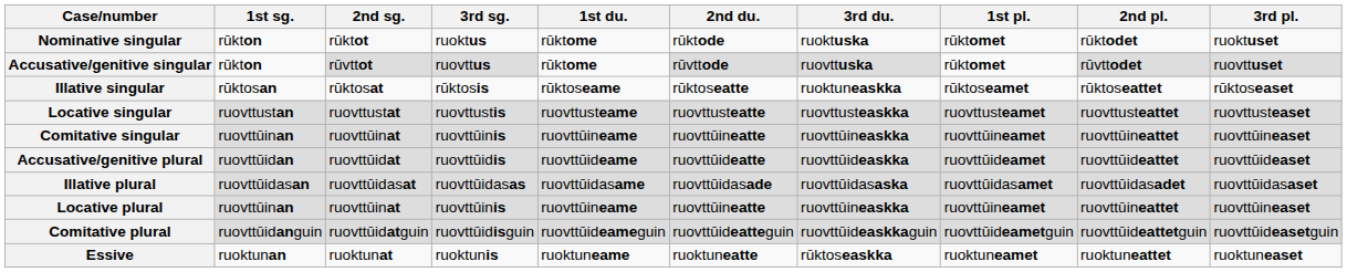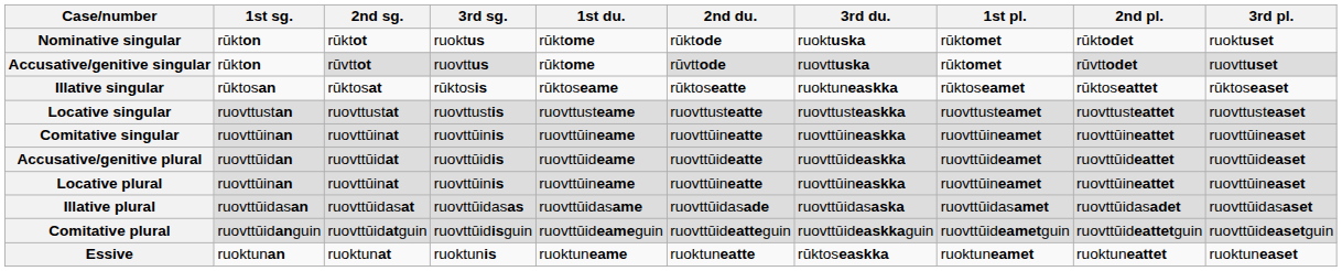 <table class="wikitable">
 <tr>
 <th>Case/number</th>
 <th>1st sg.</th>
 <th>2nd sg.</th>
 <th>3rd sg.</th>
 <th>1st du.</th>
 <th>2nd du.</th>
 <th>3rd du.</th>
 <th>1st pl.</th>
 <th>2nd pl.</th>
 <th>3rd pl.</th>
 </tr>
 <tr>
 <th>Nominative singular</th>
 <td>r<span>ū</span>kt<strong>on</strong></td>
 <td>r<span>ū</span>kt<strong>ot</strong></td>
 <td>ruokt<strong>us</strong></td>
 <td>r<span>ū</span>kt<strong>ome</strong></td>
 <td>r<span>ū</span>kt<strong>ode</strong></td>
 <td>ruokt<strong>uska</strong></td>
 <td>r<span>ū</span>kt<strong>omet</strong></td>
 <td>r<span>ū</span>kt<strong>odet</strong></td>
 <td>ruokt<strong>uset</strong></td>
 </tr>
 <tr>
 <th>Accusative/genitive singular</th>
 <td>r<span>ū</span>kt<strong>on</strong></td>
 <td style="background: #ddd">r<span>ū</span>vtt<strong>ot</strong></td>
 <td style="background: #ddd">ruovtt<strong>us</strong></td>
 <td>r<span>ū</span>kt<strong>ome</strong></td>
 <td style="background: #ddd">r<span>ū</span>vtt<strong>ode</strong></td>
 <td style="background: #ddd">ruovtt<strong>uska</strong></td>
 <td>r<span>ū</span>kt<strong>omet</strong></td>
 <td style="background: #ddd">r<span>ū</span>vtt<strong>odet</strong></td>
 <td style="background: #ddd">ruovtt<strong>uset</strong></td>
 </tr>
 <tr>
 <th>Illative singular</th>
 <td>r<span>ū</span>ktos<strong>an</strong></td>
 <td>r<span>ū</span>ktos<strong>at</strong></td>
 <td>r<span>ū</span>ktos<strong>is</strong></td>
 <td>r<span>ū</span>ktos<strong>eame</strong></td>
 <td>r<span>ū</span>ktos<strong>eatte</strong></td>
 <td>ruoktun<strong>easkka</strong></td>
 <td>r<span>ū</span>ktos<strong>eamet</strong></td>
 <td>r<span>ū</span>ktos<strong>eattet</strong></td>
 <td>r<span>ū</span>ktos<strong>easet</strong></td>
 </tr>
 <tr>
 <th>Locative singular</th>
 <td style="background: #ddd">ruovttust<strong>an</strong></td>
 <td style="background: #ddd">ruovttust<strong>at</strong></td>
 <td style="background: #ddd">ruovttust<strong>is</strong></td>
 <td style="background: #ddd">ruovttust<strong>eame</strong></td>
 <td style="background: #ddd">ruovttust<strong>eatte</strong></td>
 <td style="background: #ddd">ruovttust<strong>easkka</strong></td>
 <td style="background: #ddd">ruovttust<strong>eamet</strong></td>
 <td style="background: #ddd">ruovttust<strong>eattet</strong></td>
 <td style="background: #ddd">ruovttust<strong>easet</strong></td>
 </tr>
 <tr>
 <th>Comitative singular</th>
 <td style="background: #ddd">ruovttūin<strong>an</strong></td>
 <td style="background: #ddd">ruovttūin<strong>at</strong></td>
 <td style="background: #ddd">ruovttūin<strong>is</strong></td>
 <td style="background: #ddd">ruovttūin<strong>eame</strong></td>
 <td style="background: #ddd">ruovttūin<strong>eatte</strong></td>
 <td style="background: #ddd">ruovttūin<strong>easkka</strong></td>
 <td style="background: #ddd">ruovttūin<strong>eamet</strong></td>
 <td style="background: #ddd">ruovttūin<strong>eattet</strong></td>
 <td style="background: #ddd">ruovttūin<strong>easet</strong></td>
 </tr>
 <tr>
 <th>Accusative/genitive plural</th>
 <td style="background: #ddd">ruovttūid<strong>an</strong></td>
 <td style="background: #ddd">ruovttūid<strong>at</strong></td>
 <td style="background: #ddd">ruovttūid<strong>is</strong></td>
 <td style="background: #ddd">ruovttūid<strong>eame</strong></td>
 <td style="background: #ddd">ruovttūid<strong>eatte</strong></td>
 <td style="background: #ddd">ruovttūid<strong>easkka</strong></td>
 <td style="background: #ddd">ruovttūid<strong>eamet</strong></td>
 <td style="background: #ddd">ruovttūid<strong>eattet</strong></td>
 <td style="background: #ddd">ruovttūid<strong>easet</strong></td>
 </tr>
 <tr>
+<th>Locative plural</th>
+<td style="background: #ddd">ruovttūin<strong>an</strong></td>
+<td style="background: #ddd">ruovttūin<strong>at</strong></td>
+<td style="background: #ddd">ruovttūin<strong>is</strong></td>
+<td style="background: #ddd">ruovttūin<strong>eame</strong></td>
+<td style="background: #ddd">ruovttūin<strong>eatte</strong></td>
+<td style="background: #ddd">ruovttūin<strong>easkka</strong></td>
+<td style="background: #ddd">ruovttūin<strong>eamet</strong></td>
+<td style="background: #ddd">ruovttūin<strong>eattet</strong></td>
+<td style="background: #ddd">ruovttūin<strong>easet</strong></td>
+</tr>
+<tr>
 <th>Illative plural</th>
 <td style="background: #ddd">ruovttūidas<strong>an</strong></td>
 <td style="background: #ddd">ruovttūidas<strong>at</strong></td>
 <td style="background: #ddd">ruovttūidas<strong>as</strong></td>
 <td style="background: #ddd">ruovttūidas<strong>ame</strong></td>
 <td style="background: #ddd">ruovttūidas<strong>ade</strong></td>
 <td style="background: #ddd">ruovttūidas<strong>aska</strong></td>
 <td style="background: #ddd">ruovttūidas<strong>amet</strong></td>
 <td style="background: #ddd">ruovttūidas<strong>adet</strong></td>
 <td style="background: #ddd">ruovttūidas<strong>aset</strong></td>
-</tr>
-<tr>
-<th>Locative plural</th>
-<td style="background: #ddd">ruovttūin<strong>an</strong></td>
-<td style="background: #ddd">ruovttūin<strong>at</strong></td>
-<td style="background: #ddd">ruovttūin<strong>is</strong></td>
-<td style="background: #ddd">ruovttūin<strong>eame</strong></td>
-<td style="background: #ddd">ruovttūin<strong>eatte</strong></td>
-<td style="background: #ddd">ruovttūin<strong>easkka</strong></td>
-<td style="background: #ddd">ruovttūin<strong>eamet</strong></td>
-<td style="background: #ddd">ruovttūin<strong>eattet</strong></td>
-<td style="background: #ddd">ruovttūin<strong>easet</strong></td>
 </tr>
 <tr>
 <th>Comitative plural</th>
 <td style="background: #ddd">ruovttūid<strong>an</strong>guin</td>
 <td style="background: #ddd">ruovttūid<strong>at</strong>guin</td>
 <td style="background: #ddd">ruovttūid<strong>is</strong>guin</td>
 <td style="background: #ddd">ruovttūid<strong>eame</strong>guin</td>
 <td style="background: #ddd">ruovttūid<strong>eatte</strong>guin</td>
 <td style="background: #ddd">ruovttūid<strong>easkka</strong>guin</td>
 <td style="background: #ddd">ruovttūid<strong>eamet</strong>guin</td>
 <td style="background: #ddd">ruovttūid<strong>eattet</strong>guin</td>
 <td style="background: #ddd">ruovttūid<strong>easet</strong>guin</td>
 </tr>
 <tr>
 <th>Essive</th>
 <td>ruoktun<strong>an</strong></td>
 <td>ruoktun<strong>at</strong></td>
 <td>ruoktun<strong>is</strong></td>
 <td>ruoktun<strong>eame</strong></td>
 <td>ruoktun<strong>eatte</strong></td>
 <td>r<span>ū</span>ktos<strong>easkka</strong></td>
 <td>ruoktun<strong>eamet</strong></td>
 <td>ruoktun<strong>eattet</strong></td>
 <td>ruoktun<strong>easet</strong></td>
 </tr>
 </table>
